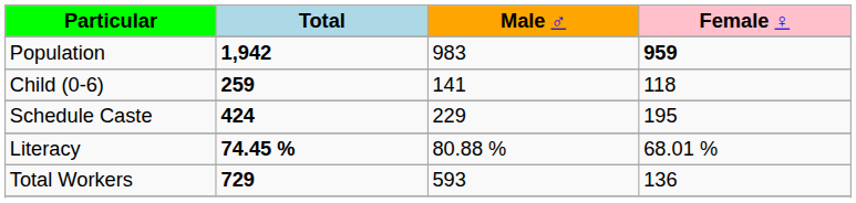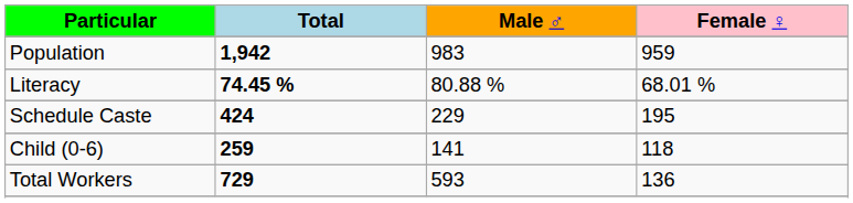 <table class="wikitable ">
 <tr>
 <th style="width: 160px; background-color: Lime;">Particular</th>
 <th style="width: 160px; background-color: lightBlue;">Total</th>
 <th style="width: 160px; background-color: orange;">Male <a href='#'>♂</a></th>
 <th style="width: 160px; background-color: Pink;">Female <a href='#'>♀</a></th>
 </tr>
 <tr>
 </tr>
 <tr>
 </tr>
 <tr>
 <td>Population</td>
 <td><strong>1,942</strong></td>
 <td>983</td>
-<td><strong>959</strong></td>
+<td>959</td>
 </tr>
 <tr>
 </tr>
 <tr>
-<td>Child (0-6)</td>
-<td><strong>259</strong></td>
-<td>141</td>
-<td>118</td>
+<td>Literacy</td>
+<td><strong>74.45 %</strong></td>
+<td>80.88 %</td>
+<td>68.01 %</td>
 </tr>
 <tr>
 </tr>
 <tr>
 <td>Schedule Caste</td>
 <td><strong>424</strong></td>
 <td>229</td>
 <td>195</td>
 </tr>
 <tr>
 </tr>
 <tr>
-<td>Literacy</td>
-<td><strong>74.45 %</strong></td>
-<td>80.88 %</td>
-<td>68.01 %</td>
+<td>Child (0-6)</td>
+<td><strong>259</strong></td>
+<td>141</td>
+<td>118</td>
 </tr>
 <tr>
 </tr>
 <tr>
 <td>Total Workers</td>
 <td><strong>729</strong></td>
 <td>593</td>
 <td>136</td>
 </tr>
 <tr>
 </tr>
 <tr>
 </tr>
 </table>
